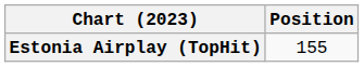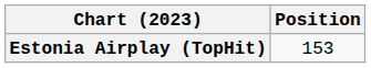 <table class="wikitable plainrowheaders" style="text-align:center">
 <tr>
 <th scope="col">Chart (2023)</th>
 <th scope="col">Position</th>
 </tr>
 <tr>
 <th scope="row">Estonia Airplay (TopHit)</th>
-<td>155</td>
+<td>153</td>
 </tr>
 </table>
